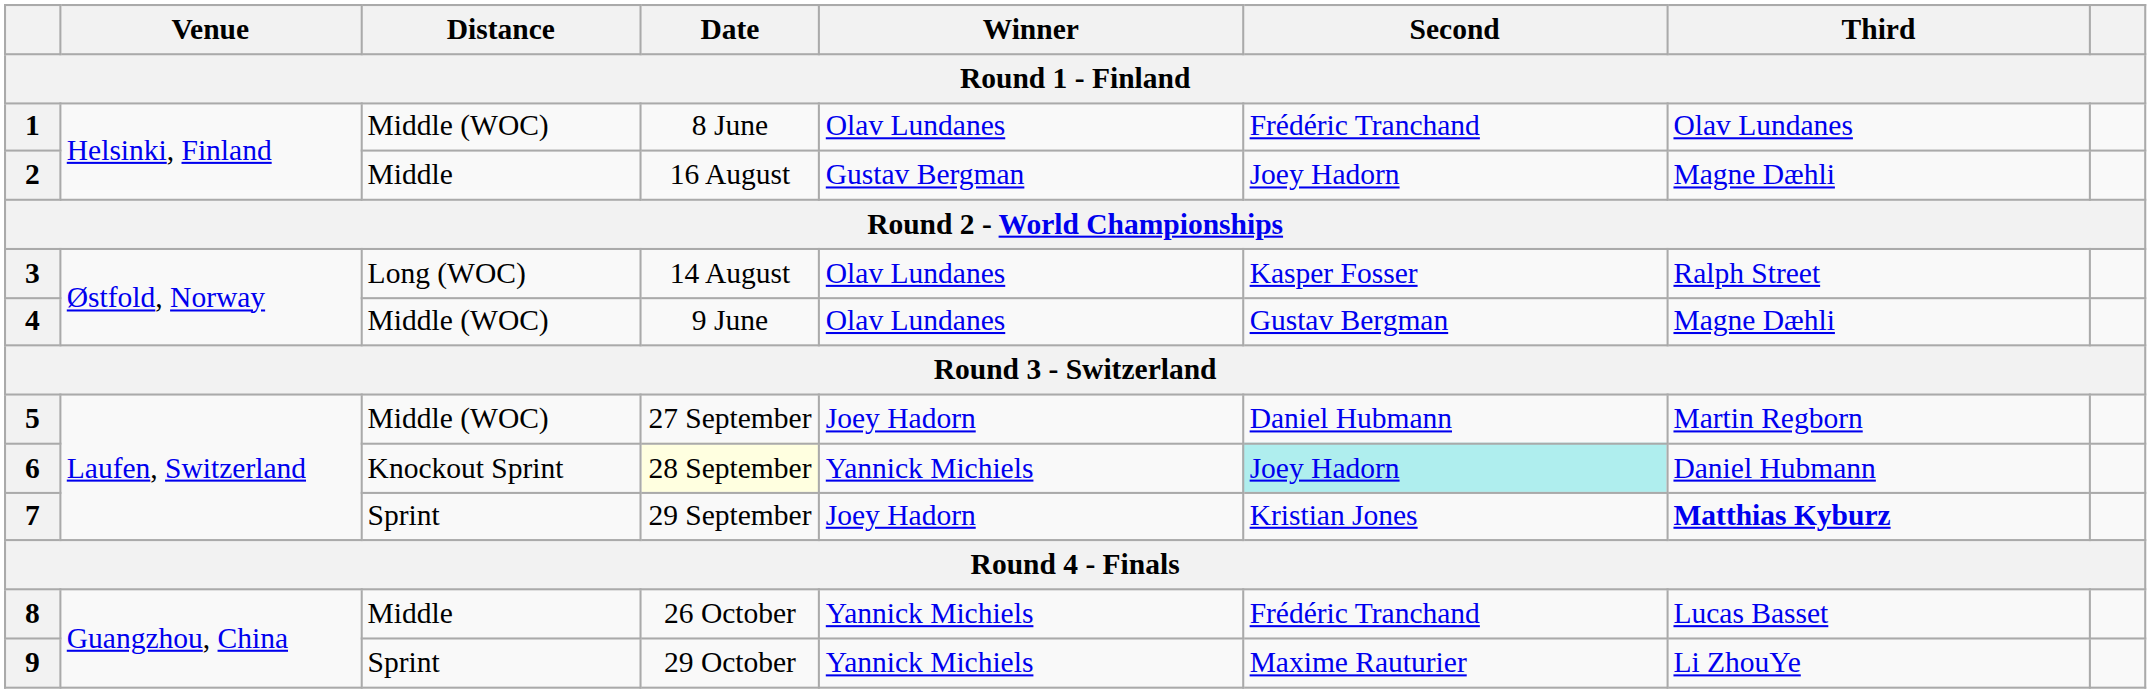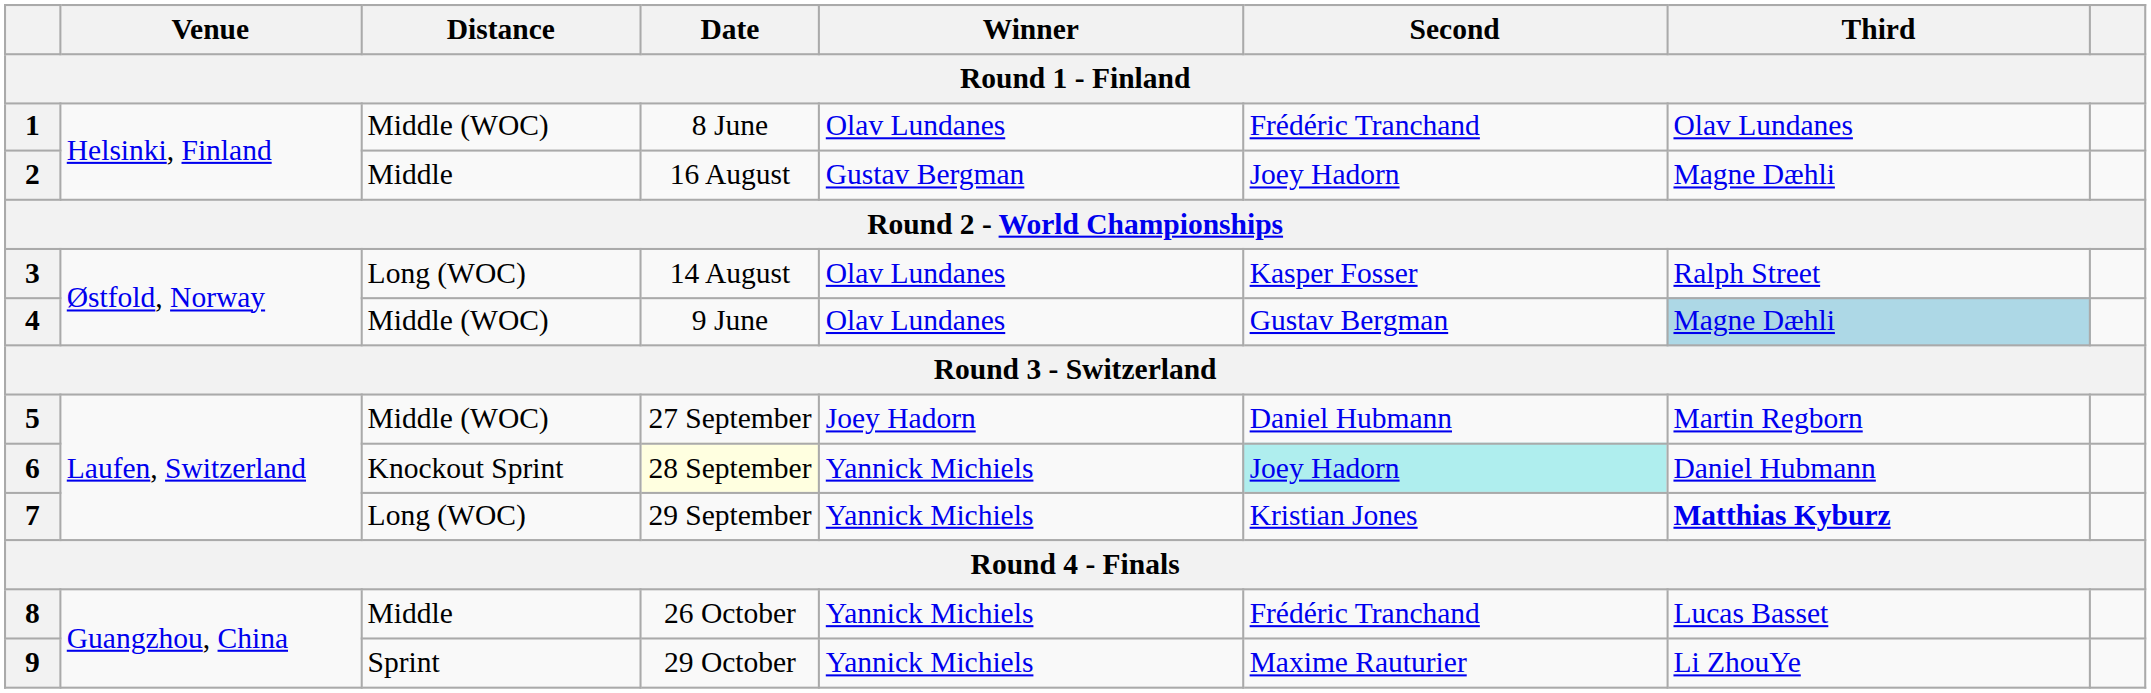 <table class="wikitable" style="font-size: 90%">
 <tr>
 <th width="20"></th>
 <th width="140">Venue</th>
 <th width="130">Distance</th>
 <th width="80">Date</th>
 <th width="200">Winner</th>
 <th width="200">Second</th>
 <th width="200">Third</th>
 <th width="20"></th>
 </tr>
 <tr>
 <th colspan="8">Round 1 - Finland</th>
 </tr>
 <tr>
 <th>1</th>
 <td rowspan=2> <a href='#'>Helsinki</a>, <a href='#'>Finland</a></td>
 <td>Middle (WOC)</td>
 <td align=center>8 June</td>
 <td> <a href='#'>Olav Lundanes</a></td>
 <td> <a href='#'>Frédéric Tranchand</a></td>
 <td> <a href='#'>Olav Lundanes</a></td>
 <td></td>
 </tr>
 <tr>
 <th>2</th>
 <td>Middle</td>
 <td align=center>16 August</td>
 <td> <a href='#'>Gustav Bergman</a></td>
 <td> <a href='#'>Joey Hadorn</a></td>
 <td> <a href='#'>Magne Dæhli</a></td>
 <td></td>
 </tr>
 <tr>
 <th colspan="8">Round 2 - <a href='#'>World Championships</a></th>
 </tr>
 <tr>
 <th>3</th>
 <td rowspan=2> <a href='#'>Østfold</a>, <a href='#'>Norway</a></td>
 <td>Long (WOC)</td>
 <td align=center>14 August</td>
 <td> <a href='#'>Olav Lundanes</a></td>
 <td> <a href='#'>Kasper Fosser</a></td>
 <td> <a href='#'>Ralph Street</a></td>
 <td></td>
 </tr>
 <tr>
 <th>4</th>
 <td>Middle (WOC)</td>
 <td align=center>9 June</td>
 <td> <a href='#'>Olav Lundanes</a></td>
 <td> <a href='#'>Gustav Bergman</a></td>
-<td> <a href='#'>Magne Dæhli</a></td>
+<td style="background: lightblue;"> <a href='#'>Magne Dæhli</a></td>
 <td></td>
 </tr>
 <tr>
 <th colspan="8">Round 3 - Switzerland</th>
 </tr>
 <tr>
 <th>5</th>
 <td rowspan=3> <a href='#'>Laufen</a>, <a href='#'>Switzerland</a></td>
 <td>Middle (WOC)</td>
 <td align=center>27 September</td>
 <td> <a href='#'>Joey Hadorn</a></td>
 <td> <a href='#'>Daniel Hubmann</a></td>
 <td> <a href='#'>Martin Regborn</a></td>
 <td></td>
 </tr>
 <tr>
 <th>6</th>
 <td>Knockout Sprint</td>
 <td align=center style="background: lightyellow;">28 September</td>
 <td> <a href='#'>Yannick Michiels</a></td>
 <td style="background: paleturquoise;"> <a href='#'>Joey Hadorn</a></td>
 <td> <a href='#'>Daniel Hubmann</a></td>
 <td></td>
 </tr>
 <tr>
 <th>7</th>
-<td>Sprint</td>
+<td>Long (WOC)</td>
 <td align=center>29 September</td>
-<td> <a href='#'>Joey Hadorn</a></td>
+<td> <a href='#'>Yannick Michiels</a></td>
 <td> <a href='#'>Kristian Jones</a></td>
 <td><strong> <a href='#'>Matthias Kyburz</a></strong></td>
 <td></td>
 </tr>
 <tr>
 <th colspan="8">Round 4 - Finals</th>
 </tr>
 <tr>
 <th>8</th>
 <td rowspan=2> <a href='#'>Guangzhou</a>, <a href='#'>China</a></td>
 <td>Middle</td>
 <td align=center>26 October</td>
 <td> <a href='#'>Yannick Michiels</a></td>
 <td> <a href='#'>Frédéric Tranchand</a></td>
 <td> <a href='#'>Lucas Basset</a></td>
 <td></td>
 </tr>
 <tr>
 <th>9</th>
 <td>Sprint</td>
 <td align=center>29 October</td>
 <td> <a href='#'>Yannick Michiels</a></td>
 <td> <a href='#'>Maxime Rauturier</a></td>
 <td> <a href='#'>Li ZhouYe</a></td>
 <td></td>
 </tr>
 </table>
